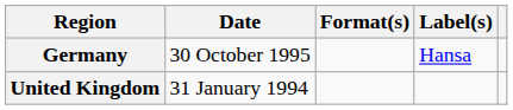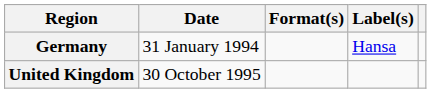 <table class="wikitable plainrowheaders">
 <tr>
 <th scope="col">Region</th>
 <th scope="col">Date</th>
 <th scope="col">Format(s)</th>
 <th scope="col">Label(s)</th>
 <th scope="col"></th>
 </tr>
 <tr>
 <th scope="row">Germany</th>
-<td>30 October 1995</td>
+<td>31 January 1994</td>
 <td></td>
 <td><a href='#'>Hansa</a></td>
 <td></td>
 </tr>
 <tr>
 <th scope="row">United Kingdom</th>
-<td>31 January 1994</td>
+<td>30 October 1995</td>
 <td></td>
 <td></td>
 <td></td>
 </tr>
 </table>
